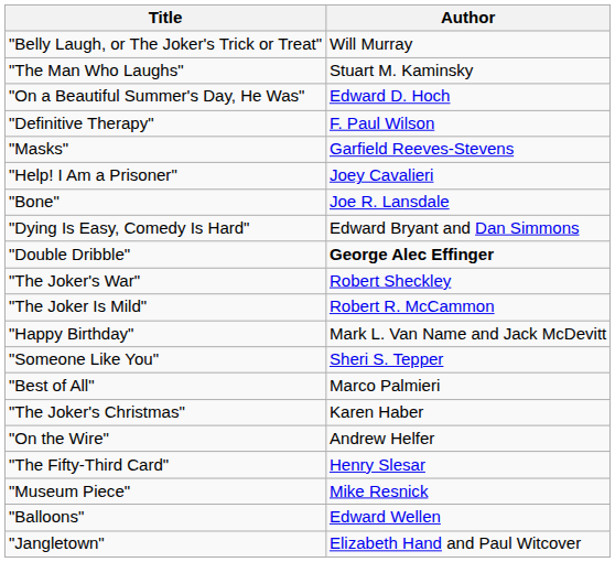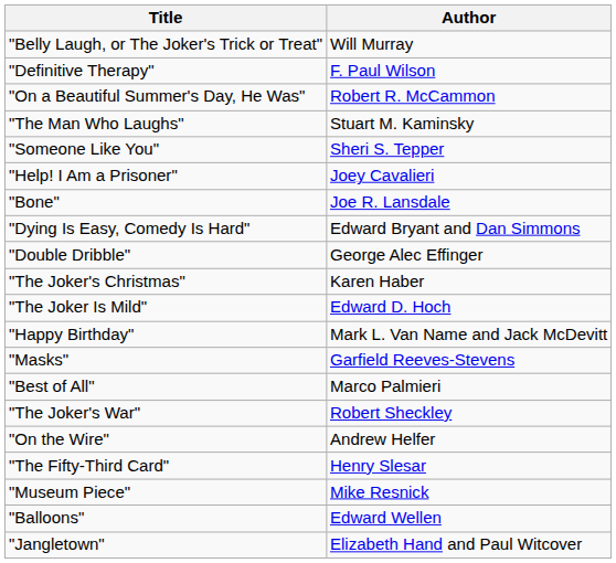 <table class="wikitable">
 <tr>
 <th>Title</th>
 <th>Author</th>
 </tr>
 <tr>
 <td>"Belly Laugh, or The Joker's Trick or Treat"</td>
 <td>Will Murray</td>
 </tr>
 <tr>
+<td>"Definitive Therapy"</td>
+<td><a href='#'>F. Paul Wilson</a></td>
+</tr>
+<tr>
+<td>"On a Beautiful Summer's Day, He Was"</td>
+<td><a href='#'>Robert R. McCammon</a></td>
+</tr>
+<tr>
 <td>"The Man Who Laughs"</td>
 <td>Stuart M. Kaminsky</td>
 </tr>
 <tr>
-<td>"On a Beautiful Summer's Day, He Was"</td>
-<td><a href='#'>Edward D. Hoch</a></td>
-</tr>
-<tr>
-<td>"Definitive Therapy"</td>
-<td><a href='#'>F. Paul Wilson</a></td>
-</tr>
-<tr>
-<td>"Masks"</td>
-<td><a href='#'>Garfield Reeves-Stevens</a></td>
+<td>"Someone Like You"</td>
+<td><a href='#'>Sheri S. Tepper</a></td>
 </tr>
 <tr>
 <td>"Help! I Am a Prisoner"</td>
 <td><a href='#'>Joey Cavalieri</a></td>
 </tr>
 <tr>
 <td>"Bone"</td>
 <td><a href='#'>Joe R. Lansdale</a></td>
 </tr>
 <tr>
 <td>"Dying Is Easy, Comedy Is Hard"</td>
 <td>Edward Bryant and <a href='#'>Dan Simmons</a></td>
 </tr>
 <tr>
 <td>"Double Dribble"</td>
-<td><strong>George Alec Effinger</strong></td>
+<td>George Alec Effinger</td>
 </tr>
 <tr>
-<td>"The Joker's War"</td>
-<td><a href='#'>Robert Sheckley</a></td>
+<td>"The Joker's Christmas"</td>
+<td>Karen Haber</td>
 </tr>
 <tr>
 <td>"The Joker Is Mild"</td>
-<td><a href='#'>Robert R. McCammon</a></td>
+<td><a href='#'>Edward D. Hoch</a></td>
 </tr>
 <tr>
 <td>"Happy Birthday"</td>
 <td>Mark L. Van Name and Jack McDevitt</td>
 </tr>
 <tr>
-<td>"Someone Like You"</td>
-<td><a href='#'>Sheri S. Tepper</a></td>
+<td>"Masks"</td>
+<td><a href='#'>Garfield Reeves-Stevens</a></td>
 </tr>
 <tr>
 <td>"Best of All"</td>
 <td>Marco Palmieri</td>
 </tr>
 <tr>
-<td>"The Joker's Christmas"</td>
-<td>Karen Haber</td>
+<td>"The Joker's War"</td>
+<td><a href='#'>Robert Sheckley</a></td>
 </tr>
 <tr>
 <td>"On the Wire"</td>
 <td>Andrew Helfer</td>
 </tr>
 <tr>
 <td>"The Fifty-Third Card"</td>
 <td><a href='#'>Henry Slesar</a></td>
 </tr>
 <tr>
 <td>"Museum Piece"</td>
 <td><a href='#'>Mike Resnick</a></td>
 </tr>
 <tr>
 <td>"Balloons"</td>
 <td><a href='#'>Edward Wellen</a></td>
 </tr>
 <tr>
 <td>"Jangletown"</td>
 <td><a href='#'>Elizabeth Hand</a> and Paul Witcover</td>
 </tr>
 </table>
